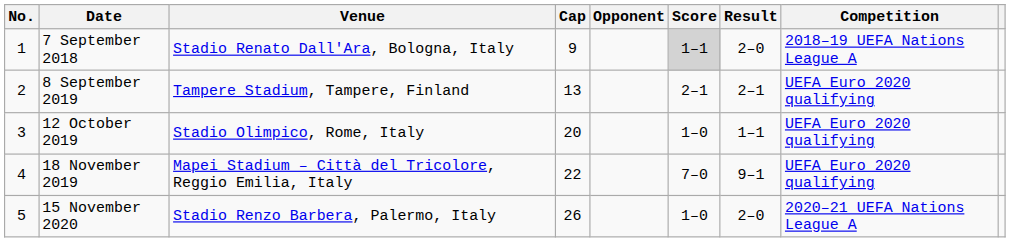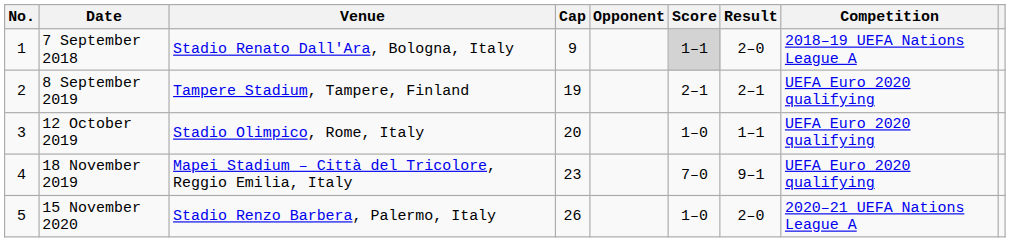 <table class="wikitable sortable">
 <tr>
 <th scope="col">No.</th>
 <th scope="col">Date</th>
 <th scope="col">Venue</th>
 <th scope="col">Cap</th>
 <th scope="col">Opponent</th>
 <th scope="col">Score</th>
 <th scope="col">Result</th>
 <th scope="col">Competition</th>
 <th scope="col" class="unsortable"></th>
 </tr>
 <tr>
 <td style="text-align: center;">1</td>
 <td>7 September 2018</td>
 <td><a href='#'>Stadio Renato Dall'Ara</a>, Bologna, Italy</td>
 <td style="text-align: center;">9</td>
 <td></td>
 <td style="background: lightgrey; text-align: center;">1–1</td>
 <td style="text-align: center;">2–0</td>
 <td><a href='#'>2018–19 UEFA Nations League A</a></td>
 <td style="text-align: center;"></td>
 </tr>
 <tr>
 <td style="text-align: center;">2</td>
 <td>8 September 2019</td>
 <td><a href='#'>Tampere Stadium</a>, Tampere, Finland</td>
-<td style="text-align: center;">13</td>
+<td style="text-align: center;">19</td>
 <td></td>
 <td style="text-align: center;">2–1</td>
 <td style="text-align: center;">2–1</td>
 <td><a href='#'>UEFA Euro 2020 qualifying</a></td>
 <td style="text-align: center;"></td>
 </tr>
 <tr>
 <td style="text-align: center;">3</td>
 <td>12 October 2019</td>
 <td><a href='#'>Stadio Olimpico</a>, Rome, Italy</td>
 <td style="text-align: center;">20</td>
 <td></td>
 <td style="text-align: center;">1–0</td>
 <td style="text-align: center;">1–1</td>
 <td><a href='#'>UEFA Euro 2020 qualifying</a></td>
 <td style="text-align: center;"></td>
 </tr>
 <tr>
 <td style="text-align: center;">4</td>
 <td>18 November 2019</td>
 <td><a href='#'>Mapei Stadium – Città del Tricolore</a>, Reggio Emilia, Italy</td>
-<td style="text-align: center;">22</td>
+<td style="text-align: center;">23</td>
 <td></td>
 <td style="text-align: center;">7–0</td>
 <td style="text-align: center;">9–1</td>
 <td><a href='#'>UEFA Euro 2020 qualifying</a></td>
 <td style="text-align: center;"></td>
 </tr>
 <tr>
 <td style="text-align: center;">5</td>
 <td>15 November 2020</td>
 <td><a href='#'>Stadio Renzo Barbera</a>, Palermo, Italy</td>
 <td style="text-align: center;">26</td>
 <td></td>
 <td style="text-align: center;">1–0</td>
 <td style="text-align: center;">2–0</td>
 <td><a href='#'>2020–21 UEFA Nations League A</a></td>
 <td style="text-align: center;"></td>
 </tr>
 </table>
